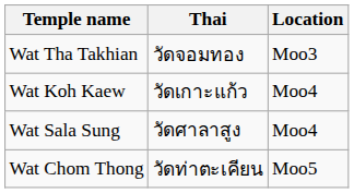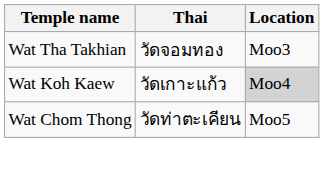 <table class="wikitable">
 <tr>
 <th>Temple name</th>
 <th>Thai</th>
 <th>Location</th>
 </tr>
 <tr>
 <td>Wat Tha Takhian</td>
 <td>วัดจอมทอง</td>
 <td>Moo3</td>
 </tr>
 <tr>
 <td>Wat Koh Kaew</td>
 <td>วัดเกาะแก้ว</td>
-<td>Moo4</td>
-</tr>
-<tr>
-<td>Wat Sala Sung</td>
-<td>วัดศาลาสูง</td>
-<td>Moo4</td>
+<td style="background: lightgrey;">Moo4</td>
 </tr>
 <tr>
 <td>Wat Chom Thong</td>
 <td>วัดท่าตะเคียน</td>
 <td>Moo5</td>
 </tr>
 </table>
